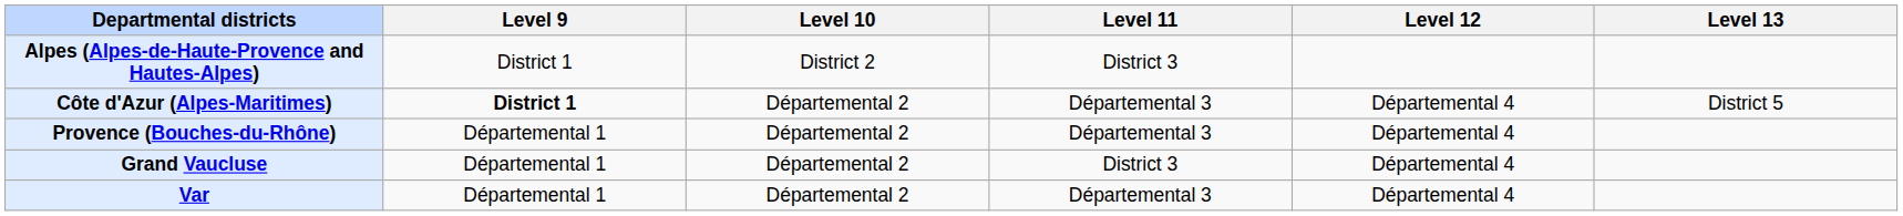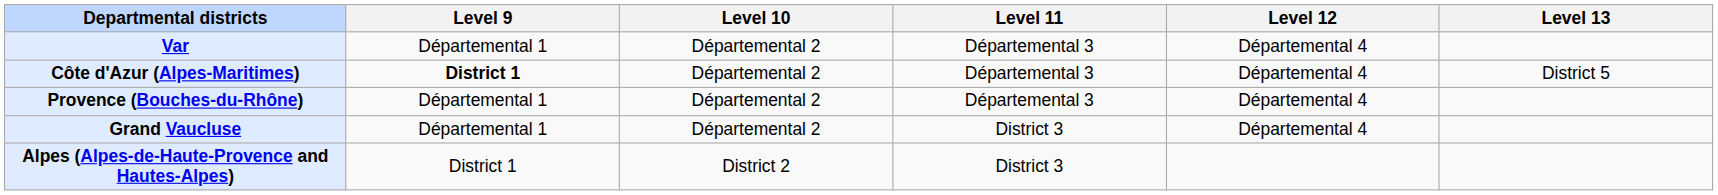 <table class="wikitable" style="text-align: center;">
 <tr style="background:#dfecff;">
 <th width="20%" style="background:#bfd7ff;">Departmental districts</th>
 <th width="16%">Level 9</th>
 <th width="16%">Level 10</th>
 <th width="16%">Level 11</th>
 <th width="16%">Level 12</th>
 <th width="16%">Level 13</th>
 </tr>
 <tr align="center">
-<th style="background:#dfecff;">Alpes (<a href='#'>Alpes-de-Haute-Provence</a> and <a href='#'>Hautes-Alpes</a>)</th>
-<td>District 1</td>
-<td>District 2</td>
-<td>District 3</td>
-<td> </td>
+<th style="background:#dfecff;"><a href='#'>Var</a></th>
+<td>Départemental 1</td>
+<td>Départemental 2</td>
+<td>Départemental 3</td>
+<td>Départemental 4</td>
 <td> </td>
 </tr>
 <tr align="center">
 <th style="background:#dfecff;">Côte d'Azur (<a href='#'>Alpes-Maritimes</a>)</th>
 <td><strong>District 1</strong></td>
 <td>Départemental 2</td>
 <td>Départemental 3</td>
 <td>Départemental 4</td>
 <td>District 5</td>
 </tr>
 <tr align="center">
 <th style="background:#dfecff;">Provence (<a href='#'>Bouches-du-Rhône</a>)</th>
 <td>Départemental 1</td>
 <td>Départemental 2</td>
 <td>Départemental 3</td>
 <td>Départemental 4</td>
 <td> </td>
 </tr>
 <tr align="center">
 <th style="background:#dfecff;">Grand <a href='#'>Vaucluse</a></th>
 <td>Départemental 1</td>
 <td>Départemental 2</td>
 <td>District 3</td>
 <td>Départemental 4</td>
 <td> </td>
 </tr>
 <tr align="center">
-<th style="background:#dfecff;"><a href='#'>Var</a></th>
-<td>Départemental 1</td>
-<td>Départemental 2</td>
-<td>Départemental 3</td>
-<td>Départemental 4</td>
+<th style="background:#dfecff;">Alpes (<a href='#'>Alpes-de-Haute-Provence</a> and <a href='#'>Hautes-Alpes</a>)</th>
+<td>District 1</td>
+<td>District 2</td>
+<td>District 3</td>
+<td> </td>
 <td> </td>
 </tr>
 </table>
